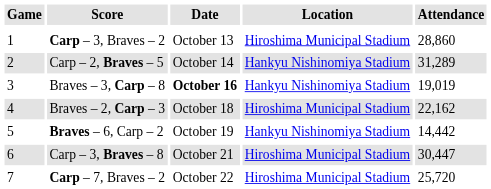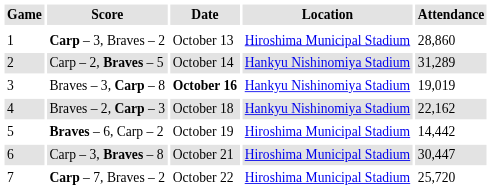 <table border="0" cellspacing="3" cellpadding="3">
 <tr style="background: #e3e3e3;">
 <th>Game</th>
 <th>Score</th>
 <th>Date</th>
 <th>Location</th>
 <th>Attendance</th>
 </tr>
 <tr style="background: #e3e3e3;">
 </tr>
 <tr>
 <td>1</td>
 <td><strong>Carp</strong> – 3, Braves – 2</td>
 <td>October 13</td>
 <td><a href='#'>Hiroshima Municipal Stadium</a></td>
 <td>28,860</td>
 </tr>
 <tr style="background: #e3e3e3;">
 <td>2</td>
 <td>Carp – 2, <strong>Braves</strong> – 5</td>
 <td>October 14</td>
 <td><a href='#'>Hankyu Nishinomiya Stadium</a></td>
 <td>31,289</td>
 </tr>
 <tr>
 <td>3</td>
 <td>Braves – 3, <strong>Carp</strong> – 8</td>
 <td><strong>October 16</strong></td>
 <td><a href='#'>Hankyu Nishinomiya Stadium</a></td>
 <td>19,019</td>
 </tr>
 <tr style="background: #e3e3e3;">
 <td>4</td>
 <td>Braves – 2, <strong>Carp</strong> – 3</td>
 <td>October 18</td>
-<td><a href='#'>Hiroshima Municipal Stadium</a></td>
+<td><a href='#'>Hankyu Nishinomiya Stadium</a></td>
 <td>22,162</td>
 </tr>
 <tr>
 <td>5</td>
 <td><strong>Braves</strong> – 6, Carp – 2</td>
 <td>October 19</td>
-<td><a href='#'>Hankyu Nishinomiya Stadium</a></td>
+<td><a href='#'>Hiroshima Municipal Stadium</a></td>
 <td>14,442</td>
 </tr>
 <tr style="background: #e3e3e3;">
 <td>6</td>
 <td>Carp – 3, <strong>Braves</strong> – 8</td>
 <td>October 21</td>
 <td><a href='#'>Hiroshima Municipal Stadium</a></td>
 <td>30,447</td>
 </tr>
 <tr>
 <td>7</td>
 <td><strong>Carp</strong> – 7, Braves – 2</td>
 <td>October 22</td>
 <td><a href='#'>Hiroshima Municipal Stadium</a></td>
 <td>25,720</td>
 </tr>
 </table>
